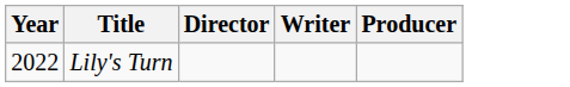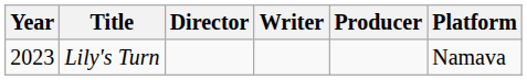 <table class="wikitable">
 <tr>
 <th>Year</th>
 <th>Title</th>
 <th>Director</th>
 <th>Writer</th>
 <th>Producer</th>
+<th>Platform</th>
 </tr>
 <tr>
-<td>2022</td>
+<td>2023</td>
 <td><em>Lily's Turn</em></td>
 <td></td>
 <td></td>
 <td></td>
+<td>Namava</td>
 </tr>
 </table>
